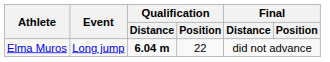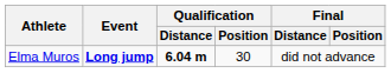 <table class=wikitable style="font-size:90%">
 <tr>
 <th rowspan="2">Athlete</th>
 <th rowspan="2">Event</th>
 <th colspan="2">Qualification</th>
 <th colspan="2">Final</th>
 </tr>
 <tr style="font-size:95%">
 <th>Distance</th>
 <th>Position</th>
 <th>Distance</th>
 <th>Position</th>
 </tr>
 <tr align=center>
 <td align=left><a href='#'>Elma Muros</a></td>
-<td align=left><a href='#'>Long jump</a></td>
+<td align=left><strong><a href='#'>Long jump</a></strong></td>
 <td><strong>6.04 m</strong></td>
-<td>22</td>
+<td>30</td>
 <td colspan=2>did not advance</td>
 </tr>
 </table>
